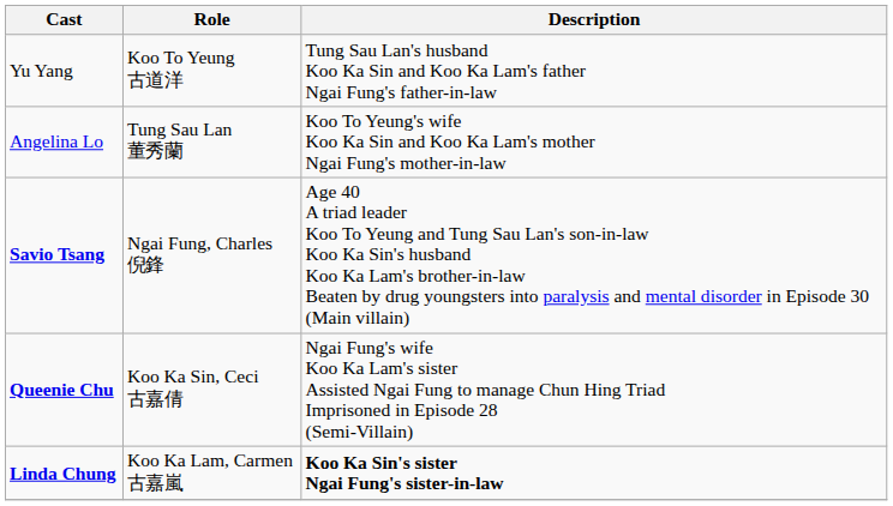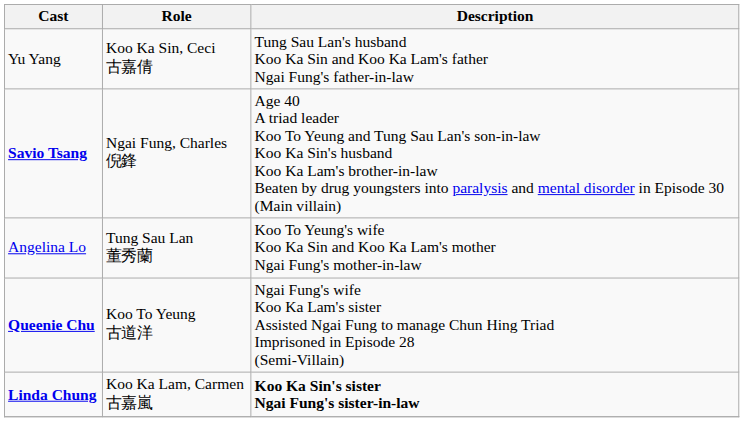 <table class="wikitable" width="60%">
 <tr>
 <th>Cast</th>
 <th>Role</th>
 <th>Description</th>
 </tr>
 <tr>
 <td>Yu Yang</td>
-<td>Koo To Yeung<br>古道洋</td>
+<td>Koo Ka Sin, Ceci<br>古嘉倩</td>
 <td>Tung Sau Lan's husband<br>Koo Ka Sin and Koo Ka Lam's father<br>Ngai Fung's father-in-law</td>
+</tr>
+<tr>
+<td><strong><a href='#'>Savio Tsang</a></strong></td>
+<td>Ngai Fung, Charles<br>倪鋒</td>
+<td>Age 40<br>A triad leader<br>Koo To Yeung and Tung Sau Lan's son-in-law<br>Koo Ka Sin's husband<br>Koo Ka Lam's brother-in-law<br>Beaten by drug youngsters into <a href='#'>paralysis</a> and <a href='#'>mental disorder</a> in Episode 30<br>(Main villain)</td>
 </tr>
 <tr>
 <td><a href='#'>Angelina Lo</a></td>
 <td>Tung Sau Lan<br>董秀蘭</td>
 <td>Koo To Yeung's wife<br>Koo Ka Sin and Koo Ka Lam's mother<br>Ngai Fung's mother-in-law</td>
 </tr>
 <tr>
-<td><strong><a href='#'>Savio Tsang</a></strong></td>
-<td>Ngai Fung, Charles<br>倪鋒</td>
-<td>Age 40<br>A triad leader<br>Koo To Yeung and Tung Sau Lan's son-in-law<br>Koo Ka Sin's husband<br>Koo Ka Lam's brother-in-law<br>Beaten by drug youngsters into <a href='#'>paralysis</a> and <a href='#'>mental disorder</a> in Episode 30<br>(Main villain)</td>
-</tr>
-<tr>
 <td><strong><a href='#'>Queenie Chu</a></strong></td>
-<td>Koo Ka Sin, Ceci<br>古嘉倩</td>
+<td>Koo To Yeung<br>古道洋</td>
 <td>Ngai Fung's wife<br>Koo Ka Lam's sister<br>Assisted Ngai Fung to manage Chun Hing Triad<br>Imprisoned in Episode 28<br>(Semi-Villain)</td>
 </tr>
 <tr>
 <td><strong><a href='#'>Linda Chung</a></strong></td>
 <td>Koo Ka Lam, Carmen<br>古嘉嵐</td>
 <td><strong>Koo Ka Sin's sister<br>Ngai Fung's sister-in-law</strong></td>
 </tr>
 <tr>
 </tr>
 </table>
